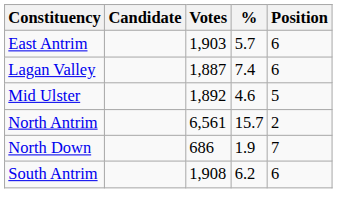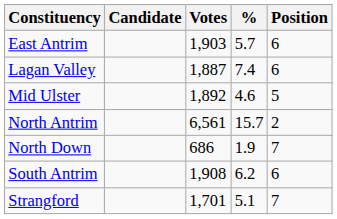 <table class="wikitable sortable">
 <tr>
 <th>Constituency</th>
 <th>Candidate</th>
 <th>Votes</th>
 <th>%</th>
 <th>Position</th>
 </tr>
 <tr>
 <td><a href='#'>East Antrim</a></td>
 <td></td>
 <td>1,903</td>
 <td>5.7</td>
 <td>6</td>
 </tr>
 <tr>
 <td><a href='#'>Lagan Valley</a></td>
 <td></td>
 <td>1,887</td>
 <td>7.4</td>
 <td>6</td>
 </tr>
 <tr>
 <td><a href='#'>Mid Ulster</a></td>
 <td></td>
 <td>1,892</td>
 <td>4.6</td>
 <td>5</td>
 </tr>
 <tr>
 <td><a href='#'>North Antrim</a></td>
 <td></td>
 <td>6,561</td>
 <td>15.7</td>
 <td>2</td>
 </tr>
 <tr>
 <td><a href='#'>North Down</a></td>
 <td></td>
 <td>686</td>
 <td>1.9</td>
 <td>7</td>
 </tr>
 <tr>
 <td><a href='#'>South Antrim</a></td>
 <td></td>
 <td>1,908</td>
 <td>6.2</td>
 <td>6</td>
 </tr>
+<tr>
+<td><a href='#'>Strangford</a></td>
+<td></td>
+<td>1,701</td>
+<td>5.1</td>
+<td>7</td>
+</tr>
 </table>
